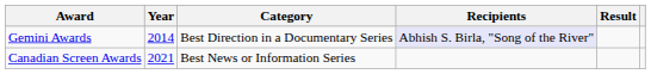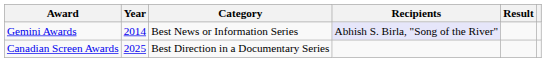 <table class="wikitable sortable">
 <tr style="background:#ccc; text-align:center;">
 <th>Award</th>
 <th>Year</th>
 <th>Category</th>
 <th>Recipients</th>
 <th>Result</th>
 <th class="unsortable"></th>
 </tr>
 <tr>
 <td><a href='#'>Gemini Awards</a></td>
 <td><a href='#'>2014</a></td>
-<td>Best Direction in a Documentary Series</td>
+<td>Best News or Information Series</td>
 <td style="background: lavender;">Abhish S. Birla, "Song of the River"</td>
 <td></td>
 <td></td>
 </tr>
 <tr>
 <td><a href='#'>Canadian Screen Awards</a></td>
-<td><a href='#'>2021</a></td>
-<td>Best News or Information Series</td>
+<td><a href='#'>2025</a></td>
+<td>Best Direction in a Documentary Series</td>
 <td></td>
 <td></td>
 <td></td>
 </tr>
 </table>
